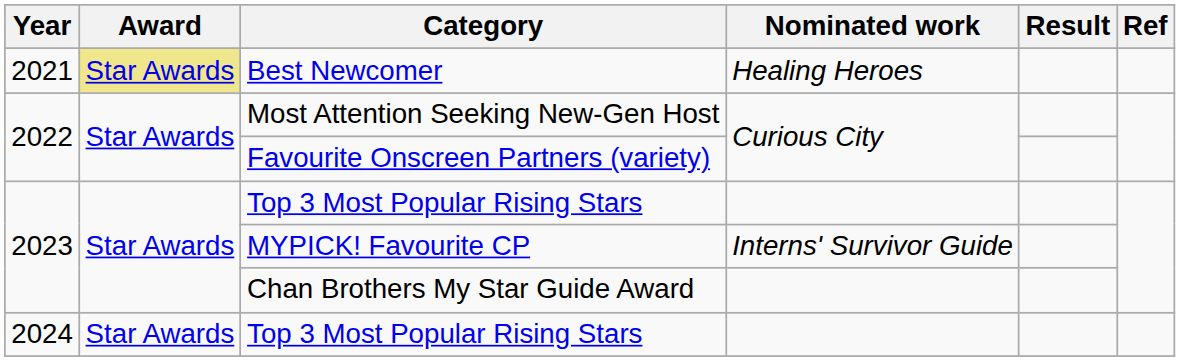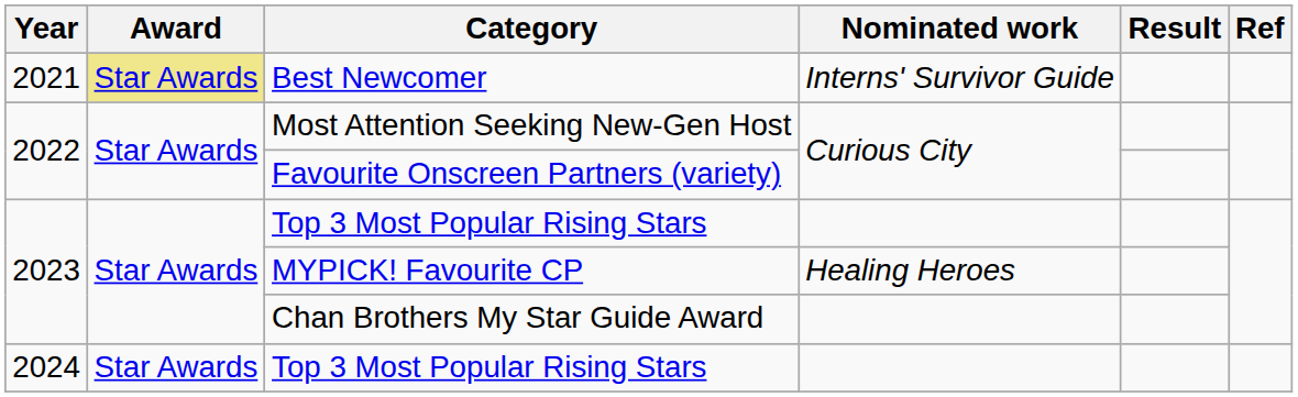 <table class="wikitable sortable">
 <tr>
 <th>Year</th>
 <th>Award</th>
 <th>Category</th>
 <th>Nominated work</th>
 <th>Result</th>
 <th class="unsortable">Ref</th>
 </tr>
 <tr>
 <td>2021</td>
 <td style="background: khaki;"><a href='#'>Star Awards</a></td>
 <td><a href='#'>Best Newcomer</a></td>
-<td><em>Healing Heroes</em></td>
+<td><em>Interns' Survivor Guide</em></td>
 <td></td>
 <td></td>
 </tr>
 <tr>
 <td rowspan=2>2022</td>
 <td rowspan=2><a href='#'>Star Awards</a></td>
 <td>Most Attention Seeking New-Gen Host</td>
 <td rowspan=2><em>Curious City</em></td>
 <td></td>
 <td rowspan=2></td>
 </tr>
 <tr>
 <td><a href='#'>Favourite Onscreen Partners (variety)</a></td>
 <td></td>
 </tr>
 <tr>
 <td rowspan=3>2023</td>
 <td rowspan=3><a href='#'>Star Awards</a></td>
 <td><a href='#'>Top 3 Most Popular Rising Stars</a></td>
 <td></td>
 <td></td>
 <td rowspan=3></td>
 </tr>
 <tr>
 <td><a href='#'>MYPICK! Favourite CP</a></td>
-<td><em>Interns' Survivor Guide</em></td>
+<td><em>Healing Heroes</em></td>
 <td></td>
 </tr>
 <tr>
 <td>Chan Brothers My Star Guide Award</td>
 <td></td>
 <td></td>
 </tr>
 <tr>
 <td>2024</td>
 <td><a href='#'>Star Awards</a></td>
 <td><a href='#'>Top 3 Most Popular Rising Stars</a></td>
 <td></td>
 <td></td>
 <td></td>
 </tr>
 </table>
